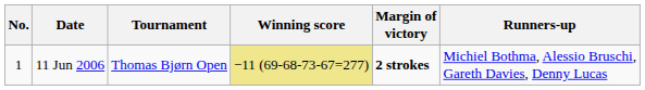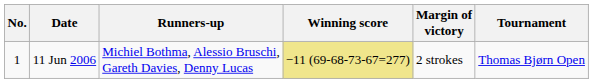 <table class="wikitable" style="font-size:95%;">
 <tr>
 <th>No.</th>
 <th>Date</th>
-<th>Tournament</th>
+<th>Runners-up</th>
 <th>Winning score</th>
 <th>Margin of<br> victory</th>
-<th>Runners-up</th>
+<th>Tournament</th>
 </tr>
 <tr>
 <td align=center>1</td>
 <td align=right>11 Jun <a href='#'>2006</a></td>
+<td> <a href='#'>Michiel Bothma</a>,  <a href='#'>Alessio Bruschi</a>,<br> <a href='#'>Gareth Davies</a>,  <a href='#'>Denny Lucas</a></td>
+<td style="background: khaki;">−11 (69-68-73-67=277)</td>
+<td>2 strokes</td>
 <td><a href='#'>Thomas Bjørn Open</a></td>
-<td style="background: khaki;">−11 (69-68-73-67=277)</td>
-<td><strong>2 strokes</strong></td>
-<td> <a href='#'>Michiel Bothma</a>,  <a href='#'>Alessio Bruschi</a>,<br> <a href='#'>Gareth Davies</a>,  <a href='#'>Denny Lucas</a></td>
 </tr>
 </table>
